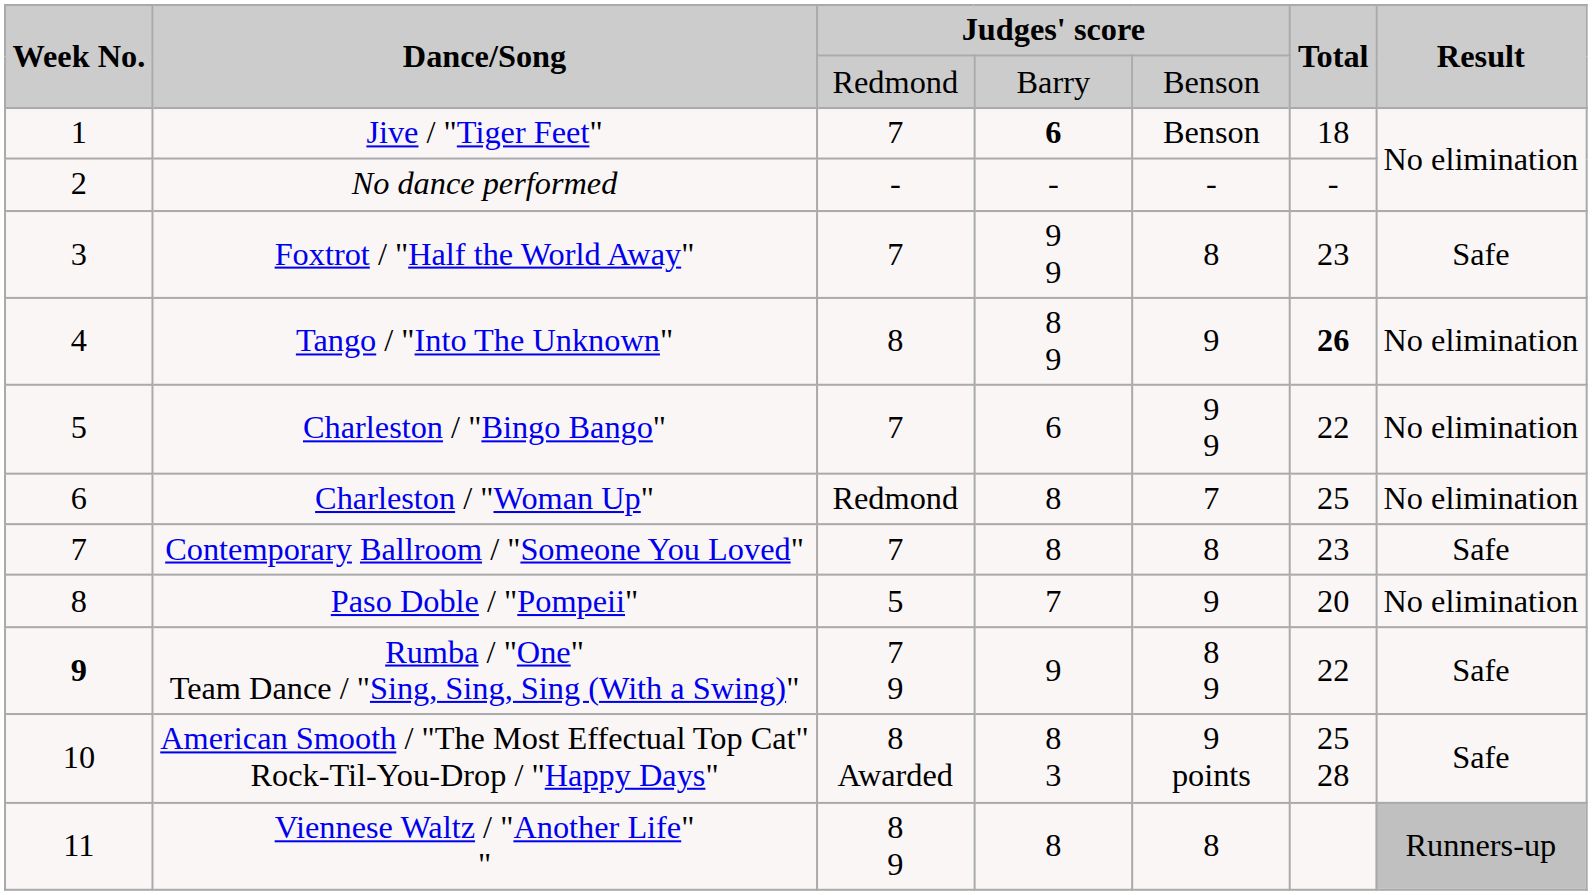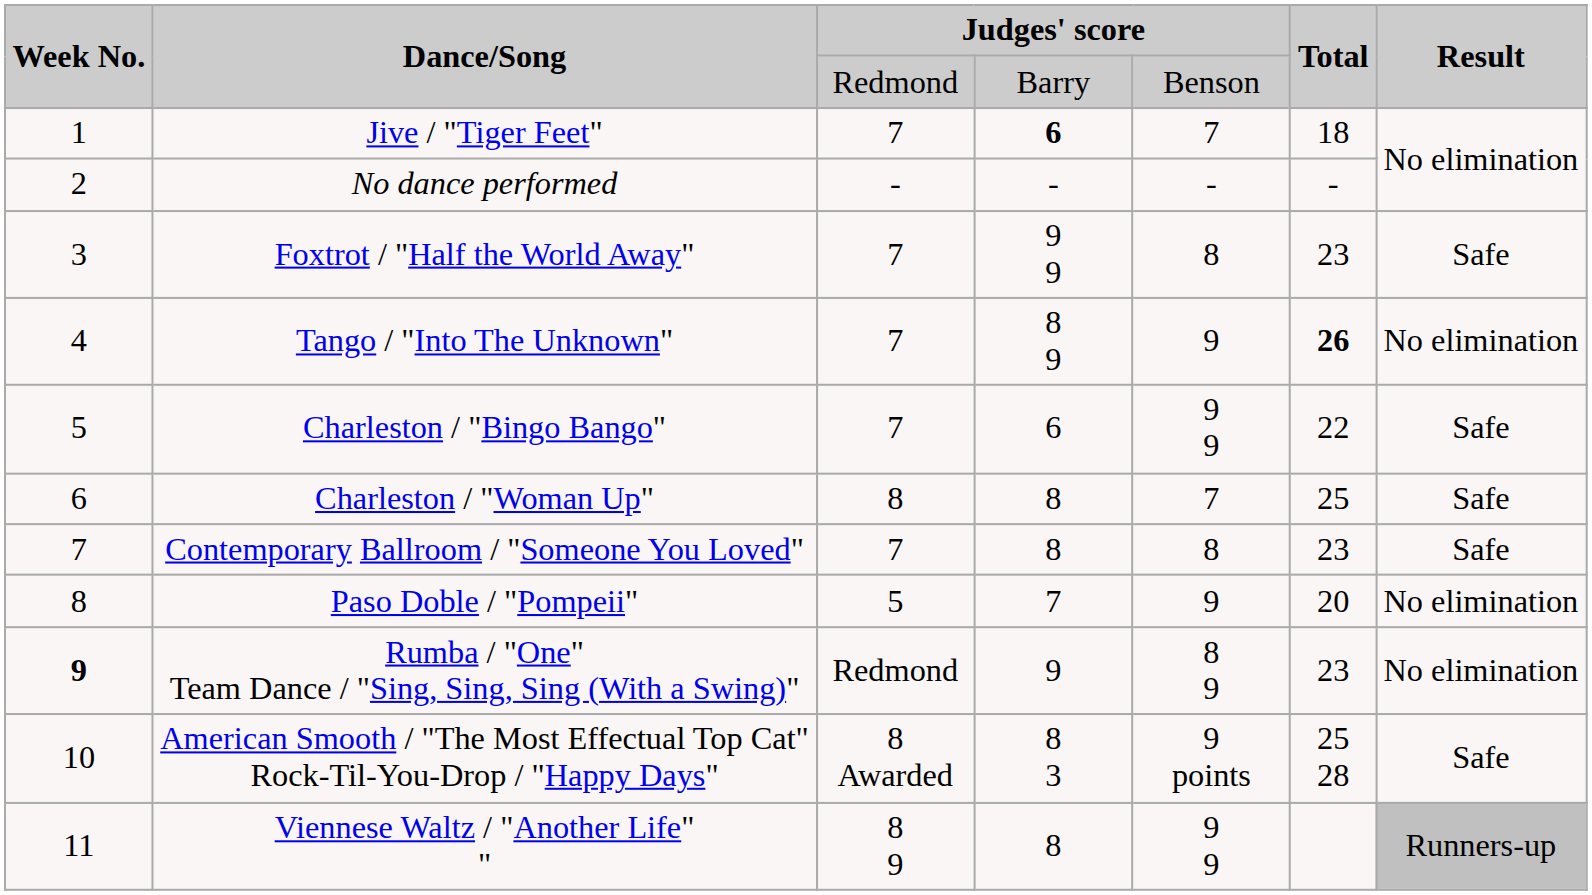 <table class="wikitable collapsible">
 <tr>
 <th rowspan="2" style="background:#ccc; text-align:Center;"><strong>Week No.</strong></th>
 <th rowspan="2" style="background:#ccc; text-align:Center;"><strong>Dance/Song</strong></th>
 <th colspan="3" style="background:#ccc; text-align:Center;"><strong>Judges' score</strong></th>
 <th rowspan="2" style="background:#ccc; text-align:Center;"><strong>Total</strong></th>
 <th rowspan="2" style="background:#ccc; text-align:Center;"><strong>Result</strong></th>
 </tr>
 <tr style="text-align:center; background:#ccc;">
 <td style="width:10%; ">Redmond</td>
 <td style="width:10%; ">Barry</td>
 <td style="width:10%; ">Benson</td>
 </tr>
 <tr style="text-align:center; background:#faf6f6;">
 <td>1</td>
 <td><a href='#'>Jive</a> / "<a href='#'>Tiger Feet</a>"</td>
 <td>7</td>
 <td><strong>6</strong></td>
-<td style="width:10%; ">Benson</td>
+<td>7</td>
 <td>18</td>
 <td rowspan="2">No elimination</td>
 </tr>
 <tr style="text-align:center; background:#faf6f6;">
 <td>2</td>
 <td><em>No dance performed</em></td>
 <td>-</td>
 <td>-</td>
 <td>-</td>
 <td>-</td>
 </tr>
 <tr style="text-align:center; background:#faf6f6;">
 <td>3</td>
 <td><a href='#'>Foxtrot</a> / "<a href='#'>Half the World Away</a>"</td>
 <td>7</td>
 <td>9<br>9</td>
 <td>8</td>
 <td>23</td>
 <td>Safe</td>
 </tr>
 <tr style="text-align:center; background:#faf6f6;">
 <td>4</td>
 <td><a href='#'>Tango</a> / "<a href='#'>Into The Unknown</a>"</td>
-<td>8</td>
+<td>7</td>
 <td>8<br>9</td>
 <td>9</td>
 <td><strong>26</strong></td>
 <td>No elimination<br><small></small></td>
 </tr>
 <tr style="text-align:center; background:#faf6f6;">
 <td>5</td>
 <td><a href='#'>Charleston</a> / "<a href='#'>Bingo Bango</a>"</td>
 <td>7</td>
 <td>6</td>
 <td>9<br>9</td>
 <td>22</td>
-<td>No elimination<br><small></small></td>
+<td>Safe</td>
 </tr>
 <tr style="text-align:center; background:#faf6f6;">
 <td>6</td>
 <td><a href='#'>Charleston</a> / "<a href='#'>Woman Up</a>"</td>
-<td style="width:10%; ">Redmond</td>
+<td>8</td>
 <td>8</td>
 <td>7</td>
 <td>25</td>
-<td>No elimination<br><small></small></td>
+<td>Safe</td>
 </tr>
 <tr style="text-align:center; background:#faf6f6;">
 <td>7</td>
 <td><a href='#'>Contemporary</a> <a href='#'>Ballroom</a> / "<a href='#'>Someone You Loved</a>"</td>
 <td>7</td>
 <td>8</td>
 <td>8</td>
 <td>23</td>
 <td>Safe</td>
 </tr>
 <tr style="text-align:center; background:#faf6f6;">
 <td>8</td>
 <td><a href='#'>Paso Doble</a> / "<a href='#'>Pompeii</a>"</td>
 <td>5</td>
 <td>7</td>
 <td>9</td>
 <td>20</td>
 <td>No elimination<br><small></small></td>
 </tr>
 <tr style="text-align:center; background:#faf6f6;">
 <td><strong>9</strong></td>
 <td><a href='#'>Rumba</a> / "<a href='#'>One</a>"<br>Team Dance / "<a href='#'>Sing, Sing, Sing (With a Swing)</a>"</td>
-<td>7<br>9</td>
+<td style="width:10%; ">Redmond</td>
 <td>9</td>
 <td>8<br>9</td>
-<td>22<br></td>
-<td>Safe</td>
+<td>23<br></td>
+<td>No elimination<br><small></small></td>
 </tr>
 <tr style="text-align:center; background:#faf6f6;">
 <td>10</td>
 <td><a href='#'>American Smooth</a> / "The Most Effectual Top Cat"<br>Rock-Til-You-Drop / "<a href='#'>Happy Days</a>"</td>
 <td>8<br>Awarded</td>
 <td>8<br>3</td>
 <td>9<br>points</td>
 <td>25<br>28</td>
 <td>Safe</td>
 </tr>
 <tr style="text-align:center; background:#faf6f6;">
 <td>11</td>
 <td><a href='#'>Viennese Waltz</a> / "<a href='#'>Another Life</a>"<br>"</td>
 <td>8<br>9</td>
 <td>8</td>
-<td>8</td>
+<td>9<br>9</td>
 <td><br></td>
 <td bgcolor=silver>Runners-up</td>
 </tr>
 </table>
